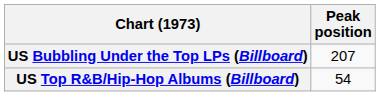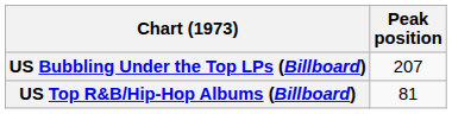 <table class="wikitable sortable plainrowheaders" style="text-align:center">
 <tr>
 <th scope="col">Chart (1973)</th>
 <th scope="col">Peak<br>position</th>
 </tr>
 <tr>
 <th scope="row">US <a href='#'>Bubbling Under the Top LPs</a> (<em><a href='#'>Billboard</a></em>)</th>
 <td>207</td>
 </tr>
 <tr>
 <th scope="row">US <a href='#'>Top R&B/Hip-Hop Albums</a> (<em><a href='#'>Billboard</a></em>)</th>
-<td>54</td>
+<td>81</td>
 </tr>
 </table>
